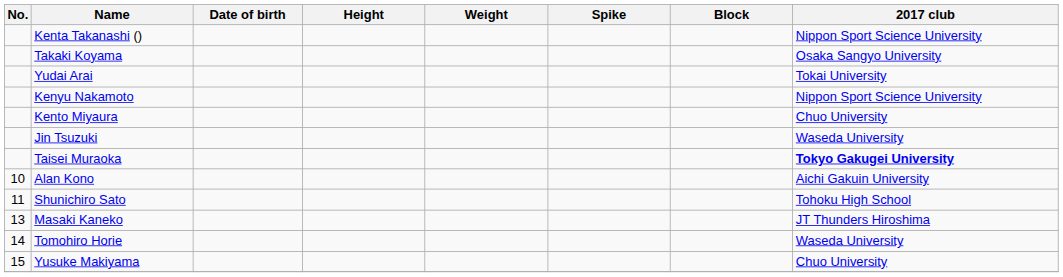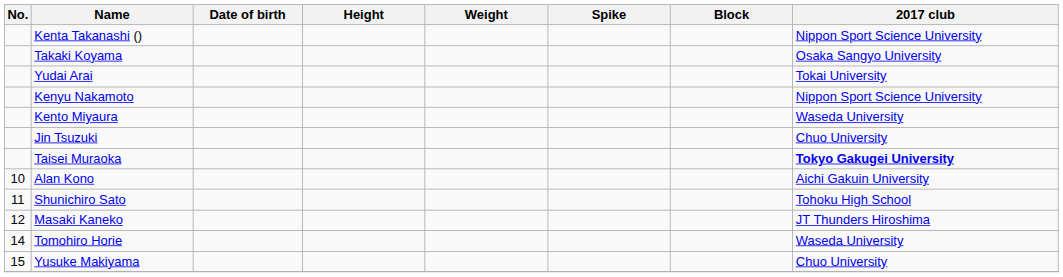 <table class="wikitable sortable" style="font-size:100%; text-align:center;">
 <tr>
 <th>No.</th>
 <th style="width:12em">Name</th>
 <th style="width:8em">Date of birth</th>
 <th style="width:9em">Height</th>
 <th style="width:9em">Weight</th>
 <th style="width:9em">Spike</th>
 <th style="width:9em">Block</th>
 <th style="width:20em">2017 club</th>
 </tr>
 <tr>
 <td></td>
 <td align=left><a href='#'>Kenta Takanashi</a> ()</td>
 <td align=right></td>
 <td></td>
 <td></td>
 <td></td>
 <td></td>
 <td align=left> <a href='#'>Nippon Sport Science University</a></td>
 </tr>
 <tr>
 <td></td>
 <td align=left><a href='#'>Takaki Koyama</a></td>
 <td align=right></td>
 <td></td>
 <td></td>
 <td></td>
 <td></td>
 <td align=left> <a href='#'>Osaka Sangyo University</a></td>
 </tr>
 <tr>
 <td></td>
 <td align=left><a href='#'>Yudai Arai</a></td>
 <td align=right></td>
 <td></td>
 <td></td>
 <td></td>
 <td></td>
 <td align=left> <a href='#'>Tokai University</a></td>
 </tr>
 <tr>
 <td></td>
 <td align=left><a href='#'>Kenyu Nakamoto</a></td>
 <td align=right></td>
 <td></td>
 <td></td>
 <td></td>
 <td></td>
 <td align=left> <a href='#'>Nippon Sport Science University</a></td>
 </tr>
 <tr>
 <td></td>
 <td align=left><a href='#'>Kento Miyaura</a></td>
 <td align=right></td>
 <td></td>
 <td></td>
 <td></td>
 <td></td>
-<td align=left> <a href='#'>Chuo University</a></td>
+<td align=left> <a href='#'>Waseda University</a></td>
 </tr>
 <tr>
 <td></td>
 <td align=left><a href='#'>Jin Tsuzuki</a></td>
 <td align=right></td>
 <td></td>
 <td></td>
 <td></td>
 <td></td>
-<td align=left> <a href='#'>Waseda University</a></td>
+<td align=left> <a href='#'>Chuo University</a></td>
 </tr>
 <tr>
 <td></td>
 <td align=left><a href='#'>Taisei Muraoka</a></td>
 <td align=right></td>
 <td></td>
 <td></td>
 <td></td>
 <td></td>
 <td align=left><strong> <a href='#'>Tokyo Gakugei University</a></strong></td>
 </tr>
 <tr>
 <td>10</td>
 <td align=left><a href='#'>Alan Kono</a></td>
 <td align=right></td>
 <td></td>
 <td></td>
 <td></td>
 <td></td>
 <td align=left> <a href='#'>Aichi Gakuin University</a></td>
 </tr>
 <tr>
 <td>11</td>
 <td align=left><a href='#'>Shunichiro Sato</a></td>
 <td align=right></td>
 <td></td>
 <td></td>
 <td></td>
 <td></td>
 <td align=left> <a href='#'>Tohoku High School</a></td>
 </tr>
 <tr>
-<td>13</td>
+<td>12</td>
 <td align=left><a href='#'>Masaki Kaneko</a></td>
 <td align=right></td>
 <td></td>
 <td></td>
 <td></td>
 <td></td>
 <td align=left> <a href='#'>JT Thunders Hiroshima</a></td>
 </tr>
 <tr>
 <td>14</td>
 <td align=left><a href='#'>Tomohiro Horie</a></td>
 <td align=right></td>
 <td></td>
 <td></td>
 <td></td>
 <td></td>
 <td align=left> <a href='#'>Waseda University</a></td>
 </tr>
 <tr>
 <td>15</td>
 <td align=left><a href='#'>Yusuke Makiyama</a></td>
 <td align=right></td>
 <td></td>
 <td></td>
 <td></td>
 <td></td>
 <td align=left> <a href='#'>Chuo University</a></td>
 </tr>
 <tr>
 </tr>
 </table>
